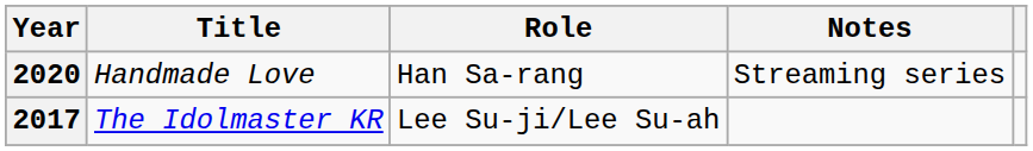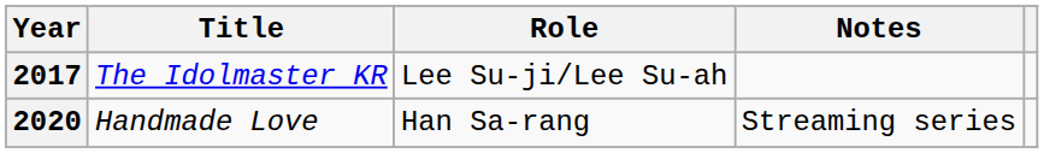 <table class="wikitable plainrowheaders">
 <tr>
 <th scope="col">Year</th>
 <th scope="col">Title</th>
 <th scope="col">Role</th>
 <th scope="col">Notes</th>
 <th scope="col" class="unsortable"></th>
 </tr>
 <tr>
+<th scope="row">2017</th>
+<td><em><a href='#'>The Idolmaster KR</a></em></td>
+<td>Lee Su-ji/Lee Su-ah</td>
+<td></td>
+<td></td>
+</tr>
+<tr>
 <th scope="row">2020</th>
 <td><em>Handmade Love</em></td>
 <td>Han Sa-rang</td>
 <td>Streaming series</td>
 <td></td>
 </tr>
-<tr>
-<th scope="row">2017</th>
-<td><em><a href='#'>The Idolmaster KR</a></em></td>
-<td>Lee Su-ji/Lee Su-ah</td>
-<td></td>
-<td></td>
-</tr>
 </table>
